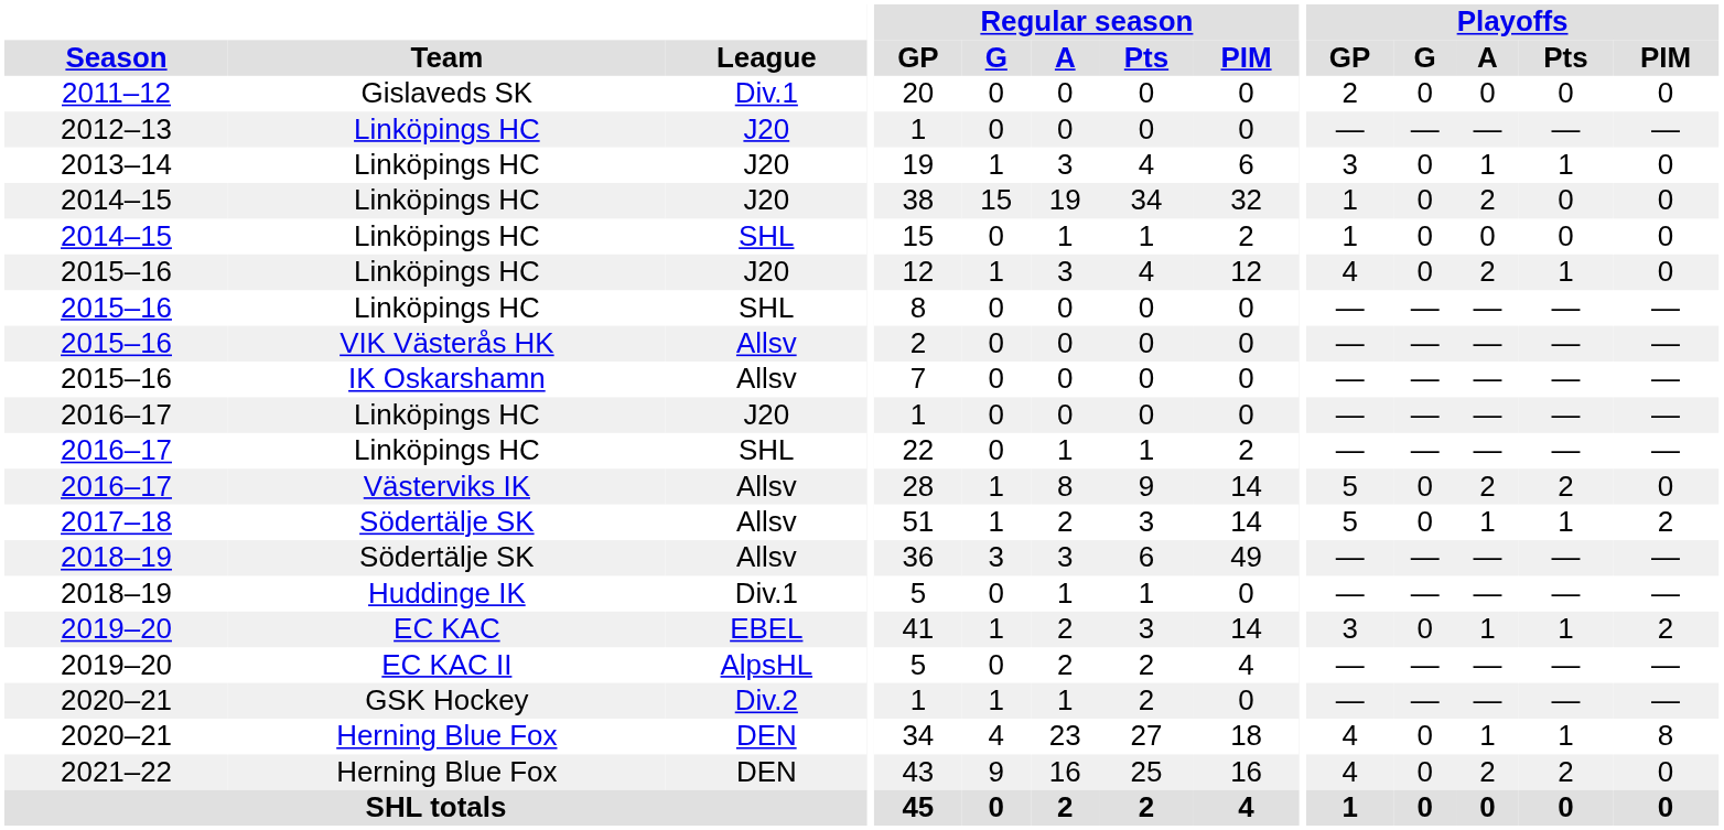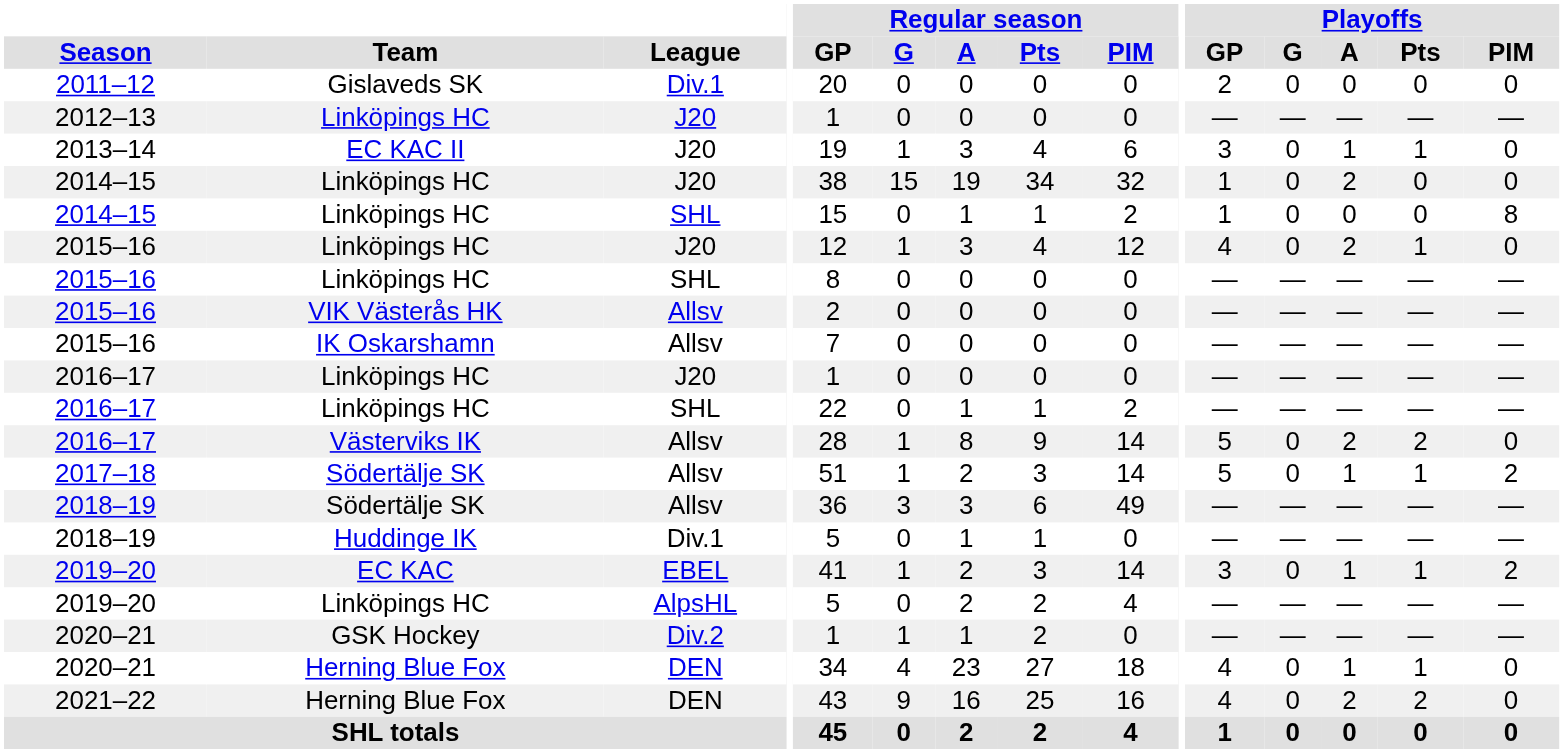 <table border="0" cellpadding="1" cellspacing="0" style="text-align:center; width:60em">
 <tr bgcolor="#e0e0e0">
 <th colspan="3" bgcolor="#ffffff"></th>
 <th rowspan="99" bgcolor="#ffffff"></th>
 <th colspan="5"><a href='#'>Regular season</a></th>
 <th rowspan="99" bgcolor="#ffffff"></th>
 <th colspan="5"><a href='#'>Playoffs</a></th>
 </tr>
 <tr bgcolor="#e0e0e0">
 <th><a href='#'>Season</a></th>
 <th>Team</th>
 <th>League</th>
 <th>GP</th>
 <th><a href='#'>G</a></th>
 <th><a href='#'>A</a></th>
 <th><a href='#'>Pts</a></th>
 <th><a href='#'>PIM</a></th>
 <th>GP</th>
 <th>G</th>
 <th>A</th>
 <th>Pts</th>
 <th>PIM</th>
 </tr>
 <tr>
 <td><a href='#'>2011–12</a></td>
 <td>Gislaveds SK</td>
 <td><a href='#'>Div.1</a></td>
 <td>20</td>
 <td>0</td>
 <td>0</td>
 <td>0</td>
 <td>0</td>
 <td>2</td>
 <td>0</td>
 <td>0</td>
 <td>0</td>
 <td>0</td>
 </tr>
 <tr bgcolor="#f0f0f0">
 <td>2012–13</td>
 <td><a href='#'>Linköpings HC</a></td>
 <td><a href='#'>J20</a></td>
 <td>1</td>
 <td>0</td>
 <td>0</td>
 <td>0</td>
 <td>0</td>
 <td>—</td>
 <td>—</td>
 <td>—</td>
 <td>—</td>
 <td>—</td>
 </tr>
 <tr>
 <td>2013–14</td>
-<td>Linköpings HC</td>
+<td><a href='#'>EC KAC II</a></td>
 <td>J20</td>
 <td>19</td>
 <td>1</td>
 <td>3</td>
 <td>4</td>
 <td>6</td>
 <td>3</td>
 <td>0</td>
 <td>1</td>
 <td>1</td>
 <td>0</td>
 </tr>
 <tr bgcolor="#f0f0f0">
 <td>2014–15</td>
 <td>Linköpings HC</td>
 <td>J20</td>
 <td>38</td>
 <td>15</td>
 <td>19</td>
 <td>34</td>
 <td>32</td>
 <td>1</td>
 <td>0</td>
 <td>2</td>
 <td>0</td>
 <td>0</td>
 </tr>
 <tr>
 <td><a href='#'>2014–15</a></td>
 <td>Linköpings HC</td>
 <td><a href='#'>SHL</a></td>
 <td>15</td>
 <td>0</td>
 <td>1</td>
 <td>1</td>
 <td>2</td>
 <td>1</td>
 <td>0</td>
 <td>0</td>
 <td>0</td>
-<td>0</td>
+<td>8</td>
 </tr>
 <tr bgcolor="#f0f0f0">
 <td>2015–16</td>
 <td>Linköpings HC</td>
 <td>J20</td>
 <td>12</td>
 <td>1</td>
 <td>3</td>
 <td>4</td>
 <td>12</td>
 <td>4</td>
 <td>0</td>
 <td>2</td>
 <td>1</td>
 <td>0</td>
 </tr>
 <tr>
 <td><a href='#'>2015–16</a></td>
 <td>Linköpings HC</td>
 <td>SHL</td>
 <td>8</td>
 <td>0</td>
 <td>0</td>
 <td>0</td>
 <td>0</td>
 <td>—</td>
 <td>—</td>
 <td>—</td>
 <td>—</td>
 <td>—</td>
 </tr>
 <tr bgcolor="#f0f0f0">
 <td><a href='#'>2015–16</a></td>
 <td><a href='#'>VIK Västerås HK</a></td>
 <td><a href='#'>Allsv</a></td>
 <td>2</td>
 <td>0</td>
 <td>0</td>
 <td>0</td>
 <td>0</td>
 <td>—</td>
 <td>—</td>
 <td>—</td>
 <td>—</td>
 <td>—</td>
 </tr>
 <tr>
 <td>2015–16</td>
 <td><a href='#'>IK Oskarshamn</a></td>
 <td>Allsv</td>
 <td>7</td>
 <td>0</td>
 <td>0</td>
 <td>0</td>
 <td>0</td>
 <td>—</td>
 <td>—</td>
 <td>—</td>
 <td>—</td>
 <td>—</td>
 </tr>
 <tr bgcolor="#f0f0f0">
 <td>2016–17</td>
 <td>Linköpings HC</td>
 <td>J20</td>
 <td>1</td>
 <td>0</td>
 <td>0</td>
 <td>0</td>
 <td>0</td>
 <td>—</td>
 <td>—</td>
 <td>—</td>
 <td>—</td>
 <td>—</td>
 </tr>
 <tr>
 <td><a href='#'>2016–17</a></td>
 <td>Linköpings HC</td>
 <td>SHL</td>
 <td>22</td>
 <td>0</td>
 <td>1</td>
 <td>1</td>
 <td>2</td>
 <td>—</td>
 <td>—</td>
 <td>—</td>
 <td>—</td>
 <td>—</td>
 </tr>
 <tr bgcolor="#f0f0f0">
 <td><a href='#'>2016–17</a></td>
 <td><a href='#'>Västerviks IK</a></td>
 <td>Allsv</td>
 <td>28</td>
 <td>1</td>
 <td>8</td>
 <td>9</td>
 <td>14</td>
 <td>5</td>
 <td>0</td>
 <td>2</td>
 <td>2</td>
 <td>0</td>
 </tr>
 <tr>
 <td><a href='#'>2017–18</a></td>
 <td><a href='#'>Södertälje SK</a></td>
 <td>Allsv</td>
 <td>51</td>
 <td>1</td>
 <td>2</td>
 <td>3</td>
 <td>14</td>
 <td>5</td>
 <td>0</td>
 <td>1</td>
 <td>1</td>
 <td>2</td>
 </tr>
 <tr bgcolor="#f0f0f0">
 <td><a href='#'>2018–19</a></td>
 <td>Södertälje SK</td>
 <td>Allsv</td>
 <td>36</td>
 <td>3</td>
 <td>3</td>
 <td>6</td>
 <td>49</td>
 <td>—</td>
 <td>—</td>
 <td>—</td>
 <td>—</td>
 <td>—</td>
 </tr>
 <tr>
 <td 2018–19 Hockeyettan season>2018–19</td>
 <td><a href='#'>Huddinge IK</a></td>
 <td>Div.1</td>
 <td>5</td>
 <td>0</td>
 <td>1</td>
 <td>1</td>
 <td>0</td>
 <td>—</td>
 <td>—</td>
 <td>—</td>
 <td>—</td>
 <td>—</td>
 </tr>
 <tr bgcolor="#f0f0f0">
 <td><a href='#'>2019–20</a></td>
 <td><a href='#'>EC KAC</a></td>
 <td><a href='#'>EBEL</a></td>
 <td>41</td>
 <td>1</td>
 <td>2</td>
 <td>3</td>
 <td>14</td>
 <td>3</td>
 <td>0</td>
 <td>1</td>
 <td>1</td>
 <td>2</td>
 </tr>
 <tr>
 <td 2019–20 Alps Hockey League season>2019–20</td>
-<td><a href='#'>EC KAC II</a></td>
+<td>Linköpings HC</td>
 <td><a href='#'>AlpsHL</a></td>
 <td>5</td>
 <td>0</td>
 <td>2</td>
 <td>2</td>
 <td>4</td>
 <td>—</td>
 <td>—</td>
 <td>—</td>
 <td>—</td>
 <td>—</td>
 </tr>
 <tr bgcolor="#f0f0f0">
 <td>2020–21</td>
 <td>GSK Hockey</td>
 <td><a href='#'>Div.2</a></td>
 <td>1</td>
 <td>1</td>
 <td>1</td>
 <td>2</td>
 <td>0</td>
 <td>—</td>
 <td>—</td>
 <td>—</td>
 <td>—</td>
 <td>—</td>
 </tr>
 <tr>
 <td 2020–21 Metal Ligaen season>2020–21</td>
 <td><a href='#'>Herning Blue Fox</a></td>
 <td><a href='#'>DEN</a></td>
 <td>34</td>
 <td>4</td>
 <td>23</td>
 <td>27</td>
 <td>18</td>
 <td>4</td>
 <td>0</td>
 <td>1</td>
 <td>1</td>
-<td>8</td>
+<td>0</td>
 </tr>
 <tr bgcolor="#f0f0f0">
 <td 2021–22 Metal Ligaen season>2021–22</td>
 <td>Herning Blue Fox</td>
 <td>DEN</td>
 <td>43</td>
 <td>9</td>
 <td>16</td>
 <td>25</td>
 <td>16</td>
 <td>4</td>
 <td>0</td>
 <td>2</td>
 <td>2</td>
 <td>0</td>
 </tr>
 <tr bgcolor="#e0e0e0">
 <th colspan="3">SHL totals</th>
 <th>45</th>
 <th>0</th>
 <th>2</th>
 <th>2</th>
 <th>4</th>
 <th>1</th>
 <th>0</th>
 <th>0</th>
 <th>0</th>
 <th>0</th>
 </tr>
 </table>
